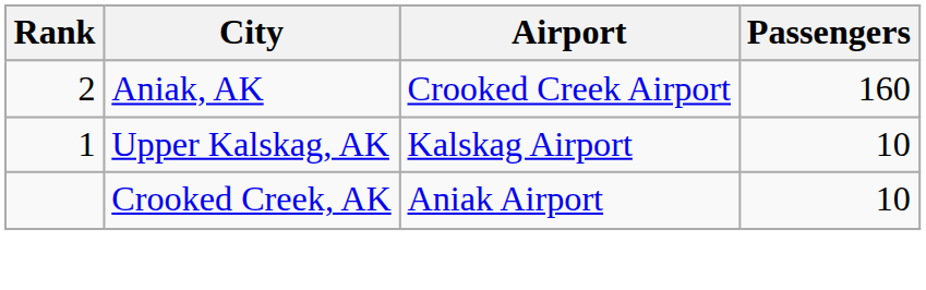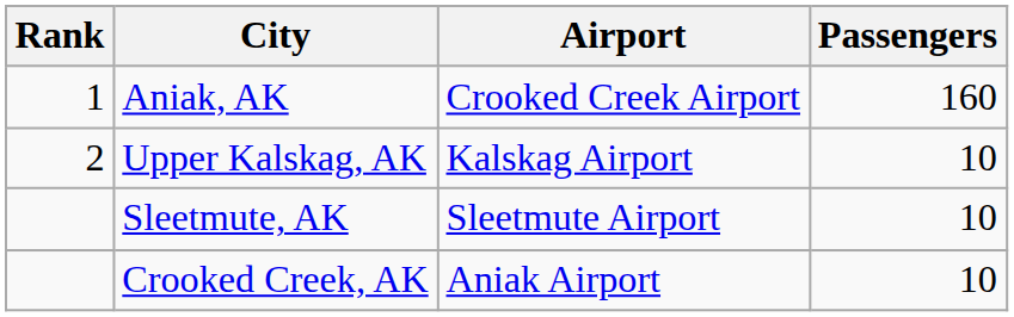 <table class="wikitable">
 <tr>
 <th>Rank</th>
 <th>City</th>
 <th>Airport</th>
 <th>Passengers</th>
 </tr>
 <tr>
-<td align=right>2</td>
+<td align=right>1</td>
 <td>  <a href='#'>Aniak, AK</a></td>
 <td><a href='#'>Crooked Creek Airport</a></td>
 <td align=right>160</td>
 </tr>
 <tr>
-<td align=right>1</td>
+<td align=right>2</td>
 <td>   <a href='#'>Upper Kalskag, AK</a></td>
 <td><a href='#'>Kalskag Airport</a></td>
+<td align=right>10</td>
+</tr>
+<tr>
+<td align=right></td>
+<td>  <a href='#'>Sleetmute, AK</a></td>
+<td><a href='#'>Sleetmute Airport</a></td>
 <td align=right>10</td>
 </tr>
 <tr>
 <td align=right></td>
 <td>  <a href='#'>Crooked Creek, AK</a></td>
 <td><a href='#'>Aniak Airport</a></td>
 <td align=right>10</td>
 </tr>
 </table>
